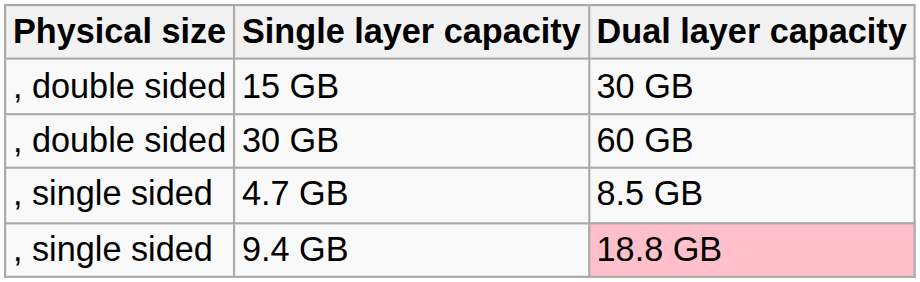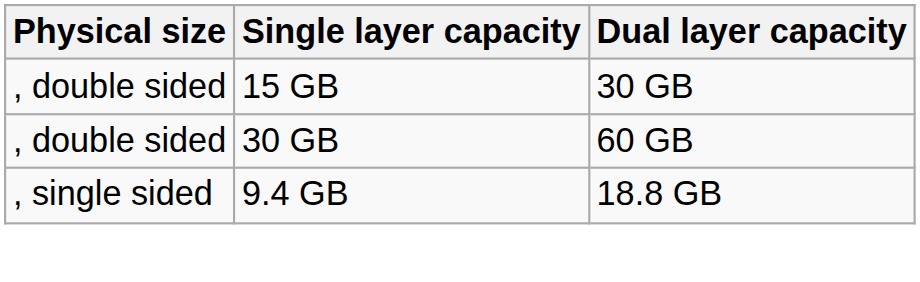 <table class="wikitable">
 <tr>
 <th>Physical size</th>
 <th>Single layer capacity</th>
 <th>Dual layer capacity</th>
 </tr>
 <tr>
 <td>, double sided</td>
 <td>15 GB</td>
 <td>30 GB</td>
 </tr>
 <tr>
 <td>, double sided</td>
 <td>30 GB</td>
 <td>60 GB</td>
 </tr>
 <tr>
 <td>, single sided</td>
-<td>4.7 GB</td>
-<td>8.5 GB</td>
-</tr>
-<tr>
-<td>, single sided</td>
 <td>9.4 GB</td>
-<td style="background: pink;">18.8 GB</td>
+<td>18.8 GB</td>
 </tr>
 </table>
